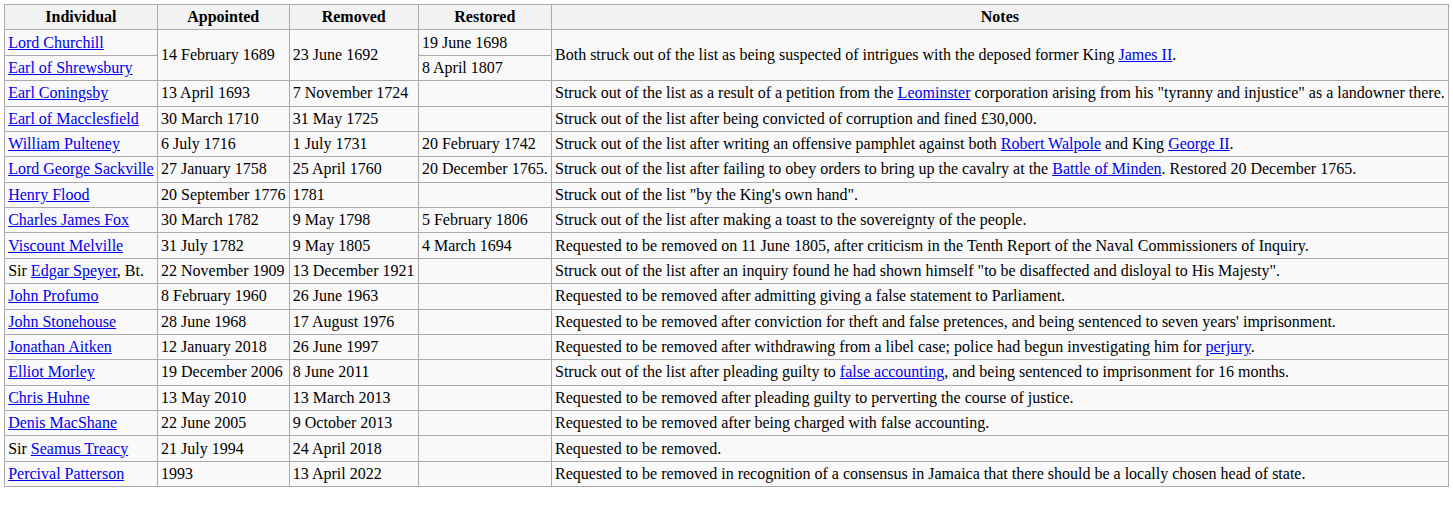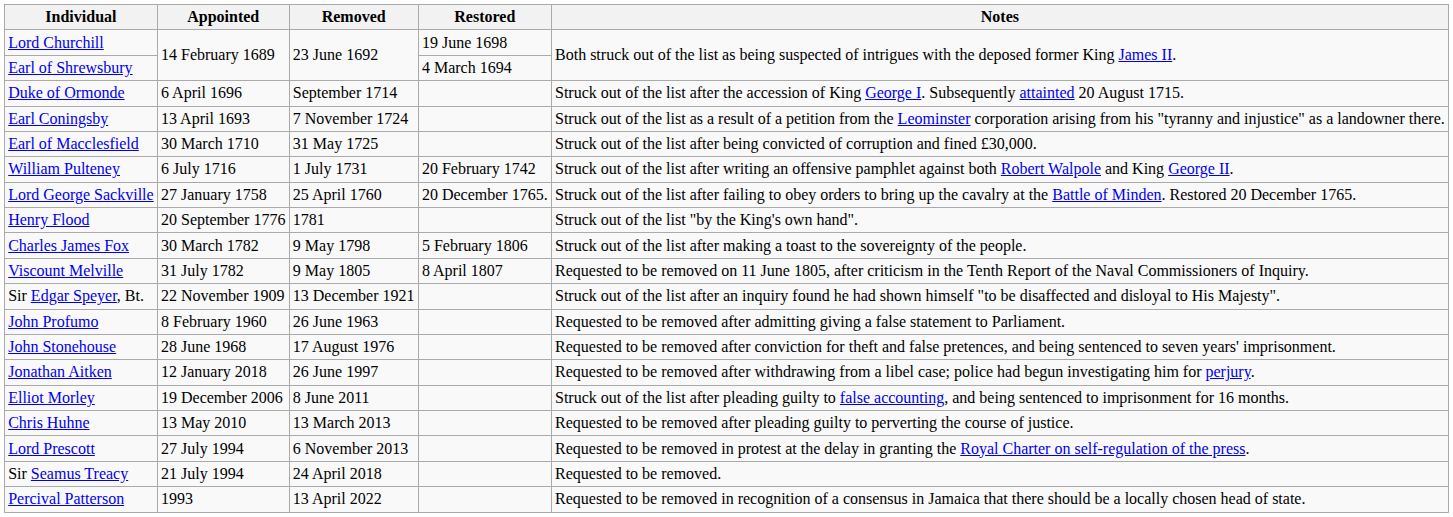 <table class="wikitable" border="1">
 <tr>
 <th>Individual</th>
 <th>Appointed</th>
 <th>Removed</th>
 <th>Restored</th>
 <th>Notes</th>
 </tr>
 <tr>
 <td><a href='#'>Lord Churchill</a></td>
 <td rowspan=2>14 February 1689</td>
 <td rowspan=2>23 June 1692</td>
 <td>19 June 1698</td>
 <td rowspan=2>Both struck out of the list as being suspected of intrigues with the deposed former King <a href='#'>James II</a>.</td>
 </tr>
 <tr>
 <td><a href='#'>Earl of Shrewsbury</a></td>
-<td>8 April 1807</td>
+<td>4 March 1694</td>
+</tr>
+<tr>
+<td><a href='#'>Duke of Ormonde</a></td>
+<td>6 April 1696</td>
+<td>September 1714</td>
+<td></td>
+<td>Struck out of the list after the accession of King <a href='#'>George I</a>. Subsequently <a href='#'>attainted</a> 20 August 1715.</td>
 </tr>
 <tr>
 <td><a href='#'>Earl Coningsby</a></td>
 <td>13 April 1693</td>
 <td>7 November 1724</td>
 <td></td>
 <td>Struck out of the list as a result of a petition from the <a href='#'>Leominster</a> corporation arising from his "tyranny and injustice" as a landowner there.</td>
 </tr>
 <tr>
 <td><a href='#'>Earl of Macclesfield</a></td>
 <td>30 March 1710</td>
 <td>31 May 1725</td>
 <td></td>
 <td>Struck out of the list after being convicted of corruption and fined £30,000.</td>
 </tr>
 <tr>
 <td><a href='#'>William Pulteney</a></td>
 <td>6 July 1716</td>
 <td>1 July 1731</td>
 <td>20 February 1742</td>
 <td>Struck out of the list after writing an offensive pamphlet against both <a href='#'>Robert Walpole</a> and King <a href='#'>George II</a>.</td>
 </tr>
 <tr>
 <td><a href='#'>Lord George Sackville</a></td>
 <td>27 January 1758</td>
 <td>25 April 1760</td>
 <td>20 December 1765.</td>
 <td>Struck out of the list after failing to obey orders to bring up the cavalry at the <a href='#'>Battle of Minden</a>. Restored 20 December 1765.</td>
 </tr>
 <tr>
 <td><a href='#'>Henry Flood</a></td>
 <td>20 September 1776</td>
 <td>1781</td>
 <td></td>
 <td>Struck out of the list "by the King's own hand".</td>
 </tr>
 <tr>
 <td><a href='#'>Charles James Fox</a></td>
 <td>30 March 1782</td>
 <td>9 May 1798</td>
 <td>5 February 1806</td>
 <td>Struck out of the list after making a toast to the sovereignty of the people.</td>
 </tr>
 <tr>
 <td><a href='#'>Viscount Melville</a></td>
 <td>31 July 1782</td>
 <td>9 May 1805</td>
-<td>4 March 1694</td>
+<td>8 April 1807</td>
 <td>Requested to be removed on 11 June 1805, after criticism in the Tenth Report of the Naval Commissioners of Inquiry.</td>
 </tr>
 <tr>
 <td>Sir <a href='#'>Edgar Speyer</a>, Bt.</td>
 <td>22 November 1909</td>
 <td>13 December 1921</td>
 <td></td>
 <td>Struck out of the list after an inquiry found he had shown himself "to be disaffected and disloyal to His Majesty".</td>
 </tr>
 <tr>
 <td><a href='#'>John Profumo</a></td>
 <td>8 February 1960</td>
 <td>26 June 1963</td>
 <td></td>
 <td>Requested to be removed after admitting giving a false statement to Parliament.</td>
 </tr>
 <tr>
 <td><a href='#'>John Stonehouse</a></td>
 <td>28 June 1968</td>
 <td>17 August 1976</td>
 <td></td>
 <td>Requested to be removed after conviction for theft and false pretences, and being sentenced to seven years' imprisonment.</td>
 </tr>
 <tr>
 <td><a href='#'>Jonathan Aitken</a></td>
 <td>12 January 2018</td>
 <td>26 June 1997</td>
 <td></td>
 <td>Requested to be removed after withdrawing from a libel case; police had begun investigating him for <a href='#'>perjury</a>.</td>
 </tr>
 <tr>
 <td><a href='#'>Elliot Morley</a></td>
 <td>19 December 2006</td>
 <td>8 June 2011</td>
 <td></td>
 <td>Struck out of the list after pleading guilty to <a href='#'>false accounting</a>, and being sentenced to imprisonment for 16 months.</td>
 </tr>
 <tr>
 <td><a href='#'>Chris Huhne</a></td>
 <td>13 May 2010</td>
 <td>13 March 2013</td>
 <td></td>
 <td>Requested to be removed after pleading guilty to perverting the course of justice.</td>
 </tr>
 <tr>
-<td><a href='#'>Denis MacShane</a></td>
-<td>22 June 2005</td>
-<td>9 October 2013</td>
+<td><a href='#'>Lord Prescott</a></td>
+<td>27 July 1994</td>
+<td>6 November 2013</td>
 <td></td>
-<td>Requested to be removed after being charged with false accounting.</td>
+<td>Requested to be removed in protest at the delay in granting the <a href='#'>Royal Charter on self-regulation of the press</a>.</td>
 </tr>
 <tr>
 <td>Sir <a href='#'>Seamus Treacy</a></td>
 <td>21 July 1994</td>
 <td>24 April 2018</td>
 <td></td>
 <td>Requested to be removed.</td>
 </tr>
 <tr>
 <td><a href='#'>Percival Patterson</a></td>
 <td>1993</td>
 <td>13 April 2022</td>
 <td></td>
 <td>Requested to be removed in recognition of a consensus in Jamaica that there should be a locally chosen head of state.</td>
 </tr>
 </table>
